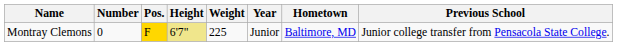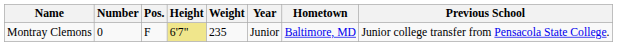 <table class="wikitable sortable" border="1">
 <tr>
 <th>Name</th>
 <th>Number</th>
 <th>Pos.</th>
 <th>Height</th>
 <th>Weight</th>
 <th>Year</th>
 <th>Hometown</th>
 <th class="unsortable">Previous School</th>
 </tr>
 <tr>
 <td sortname>Montray Clemons</td>
 <td>0</td>
-<td style="background: gold;">F</td>
+<td>F</td>
 <td style="background: khaki;">6'7"</td>
-<td>225</td>
+<td>235</td>
 <td>Junior</td>
 <td><a href='#'>Baltimore, MD</a></td>
 <td>Junior college transfer from <a href='#'>Pensacola State College</a>.</td>
 </tr>
 </table>
